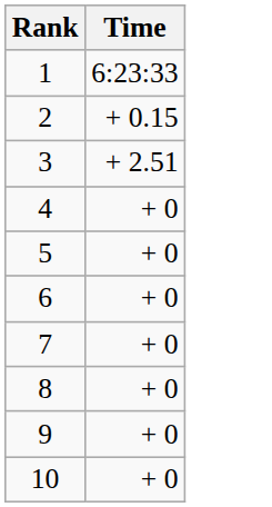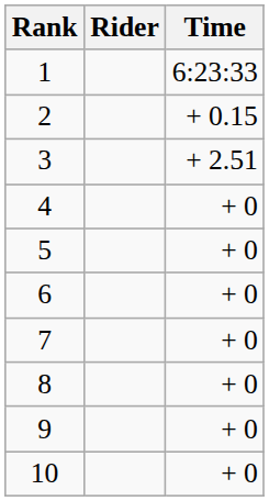 <table class="wikitable">
 <tr>
 <th scope="col">Rank</th>
+<th scope="col">Rider</th>
 <th scope="col">Time</th>
 </tr>
 <tr>
 <td style="text-align:center;">1</td>
+<td></td>
 <td style="text-align:right;">6:23:33</td>
 </tr>
 <tr>
 <td style="text-align:center;">2</td>
+<td></td>
 <td style="text-align:right;">+ 0.15</td>
 </tr>
 <tr>
 <td style="text-align:center;">3</td>
+<td></td>
 <td style="text-align:right;">+ 2.51</td>
 </tr>
 <tr>
 <td style="text-align:center;">4</td>
+<td></td>
 <td style="text-align:right;">+ 0</td>
 </tr>
 <tr>
 <td style="text-align:center;">5</td>
+<td></td>
 <td style="text-align:right;">+ 0</td>
 </tr>
 <tr>
 <td style="text-align:center;">6</td>
+<td></td>
 <td style="text-align:right;">+ 0</td>
 </tr>
 <tr>
 <td style="text-align:center;">7</td>
+<td></td>
 <td style="text-align:right;">+ 0</td>
 </tr>
 <tr>
 <td style="text-align:center;">8</td>
+<td></td>
 <td style="text-align:right;">+ 0</td>
 </tr>
 <tr>
 <td style="text-align:center;">9</td>
+<td></td>
 <td style="text-align:right;">+ 0</td>
 </tr>
 <tr>
 <td style="text-align:center;">10</td>
+<td></td>
 <td style="text-align:right;">+ 0</td>
 </tr>
 </table>
